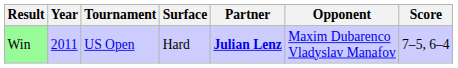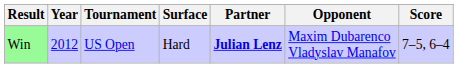 <table class="wikitable">
 <tr>
 <th>Result</th>
 <th>Year</th>
 <th>Tournament</th>
 <th>Surface</th>
 <th>Partner</th>
 <th>Opponent</th>
 <th>Score</th>
 </tr>
 <tr bgcolor=ccccff>
 <td bgcolor="98FB98">Win</td>
-<td><a href='#'>2011</a></td>
+<td><a href='#'>2012</a></td>
 <td><a href='#'>US Open</a></td>
 <td>Hard</td>
 <td><strong> <a href='#'>Julian Lenz</a></strong></td>
 <td> <a href='#'>Maxim Dubarenco</a><br> <a href='#'>Vladyslav Manafov</a></td>
 <td>7–5, 6–4</td>
 </tr>
 </table>
